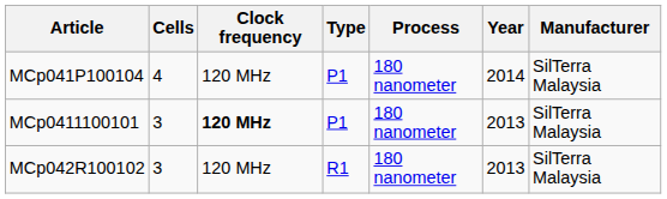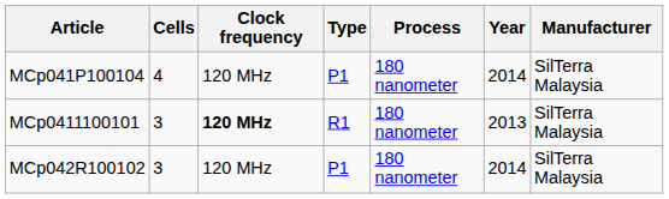 <table class="wikitable">
 <tr>
 <th>Article</th>
 <th>Cells</th>
 <th>Clock frequency</th>
 <th>Type</th>
 <th>Process</th>
 <th>Year</th>
 <th>Manufacturer</th>
 </tr>
 <tr>
 <td>MCp041P100104</td>
 <td>4</td>
 <td>120 MHz</td>
 <td><a href='#'>P1</a></td>
 <td><a href='#'>180 nanometer</a></td>
 <td>2014</td>
 <td>SilTerra Malaysia</td>
 </tr>
 <tr>
 <td>MCp0411100101</td>
 <td>3</td>
 <td><strong>120 MHz</strong></td>
-<td><a href='#'>P1</a></td>
+<td><a href='#'>R1</a></td>
 <td><a href='#'>180 nanometer</a></td>
 <td>2013</td>
 <td>SilTerra Malaysia</td>
 </tr>
 <tr>
 <td>MCp042R100102</td>
 <td>3</td>
 <td>120 MHz</td>
-<td><a href='#'>R1</a></td>
+<td><a href='#'>P1</a></td>
 <td><a href='#'>180 nanometer</a></td>
-<td>2013</td>
+<td>2014</td>
 <td>SilTerra Malaysia</td>
 </tr>
 </table>
